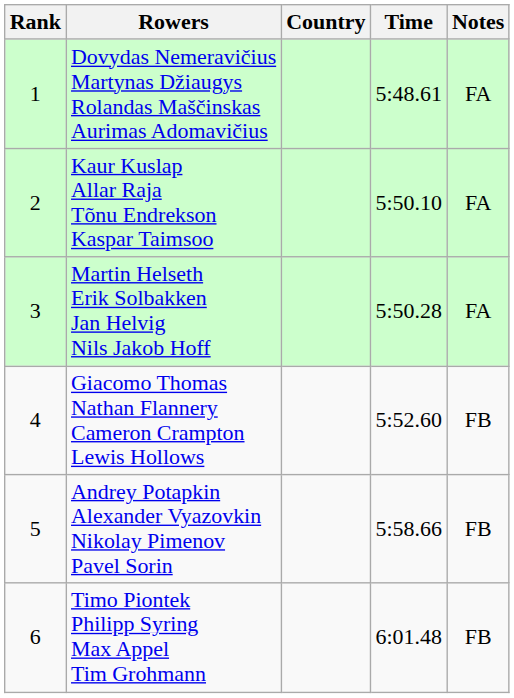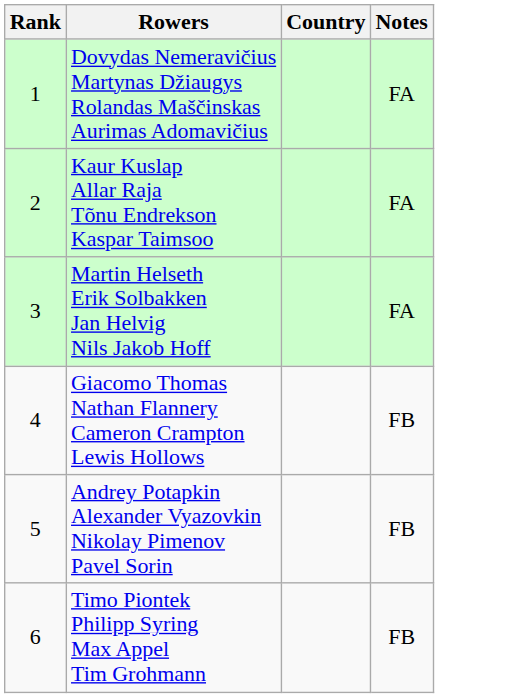 <table class="wikitable" style="text-align:center">
 <tr>
 <th>Rank</th>
 <th>Rowers</th>
 <th>Country</th>
-<th>Time</th>
 <th>Notes</th>
 </tr>
 <tr bgcolor=ccffcc>
 <td>1</td>
 <td align="left"><a href='#'>Dovydas Nemeravičius</a><br><a href='#'>Martynas Džiaugys</a><br><a href='#'>Rolandas Maščinskas</a><br><a href='#'>Aurimas Adomavičius</a></td>
 <td align="left"></td>
-<td>5:48.61</td>
 <td>FA</td>
 </tr>
 <tr bgcolor=ccffcc>
 <td>2</td>
 <td align="left"><a href='#'>Kaur Kuslap</a><br><a href='#'>Allar Raja</a><br><a href='#'>Tõnu Endrekson</a><br><a href='#'>Kaspar Taimsoo</a></td>
 <td align="left"></td>
-<td>5:50.10</td>
 <td>FA</td>
 </tr>
 <tr bgcolor=ccffcc>
 <td>3</td>
 <td align="left"><a href='#'>Martin Helseth</a><br><a href='#'>Erik Solbakken</a><br><a href='#'>Jan Helvig</a><br><a href='#'>Nils Jakob Hoff</a></td>
 <td align="left"></td>
-<td>5:50.28</td>
 <td>FA</td>
 </tr>
 <tr>
 <td>4</td>
 <td align="left"><a href='#'>Giacomo Thomas</a><br><a href='#'>Nathan Flannery</a><br><a href='#'>Cameron Crampton</a><br><a href='#'>Lewis Hollows</a></td>
 <td align="left"></td>
-<td>5:52.60</td>
 <td>FB</td>
 </tr>
 <tr>
 <td>5</td>
 <td align="left"><a href='#'>Andrey Potapkin</a><br><a href='#'>Alexander Vyazovkin</a><br><a href='#'>Nikolay Pimenov</a><br><a href='#'>Pavel Sorin</a></td>
 <td align="left"></td>
-<td>5:58.66</td>
 <td>FB</td>
 </tr>
 <tr>
 <td>6</td>
 <td align="left"><a href='#'>Timo Piontek</a><br><a href='#'>Philipp Syring</a><br><a href='#'>Max Appel</a><br><a href='#'>Tim Grohmann</a></td>
 <td align="left"></td>
-<td>6:01.48</td>
 <td>FB</td>
 </tr>
 </table>
